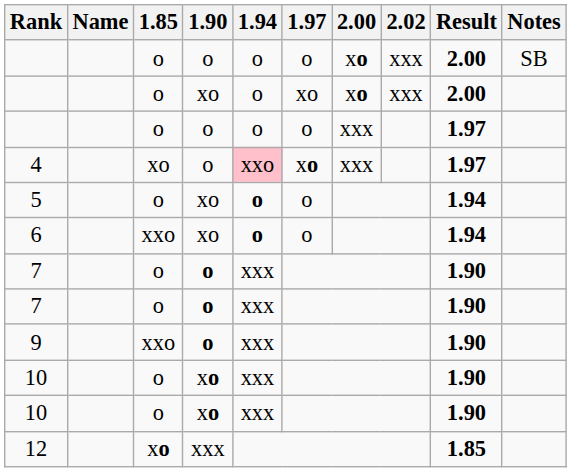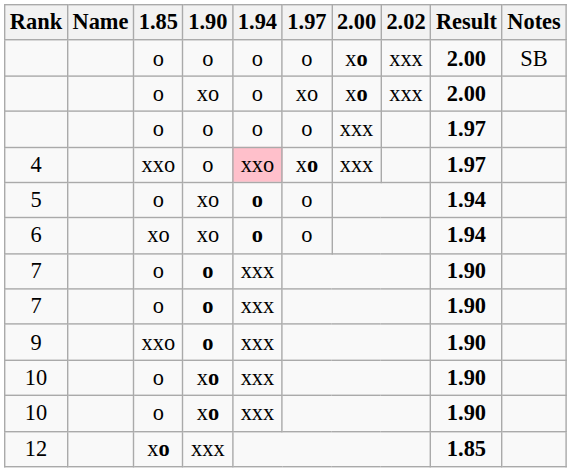 <table class="sortable wikitable">
 <tr>
 <th>Rank</th>
 <th>Name</th>
 <th>1.85</th>
 <th>1.90</th>
 <th>1.94</th>
 <th>1.97</th>
 <th>2.00</th>
 <th>2.02</th>
 <th>Result</th>
 <th>Notes</th>
 </tr>
 <tr style="text-align:center;">
 <td></td>
 <td align="left"></td>
 <td>o</td>
 <td>o</td>
 <td>o</td>
 <td>o</td>
 <td>x<strong>o</strong></td>
 <td>xxx</td>
 <td><strong>2.00</strong></td>
 <td>SB</td>
 </tr>
 <tr style="text-align:center;">
 <td></td>
 <td align="left"></td>
 <td>o</td>
 <td>xo</td>
 <td>o</td>
 <td>xo</td>
 <td>x<strong>o</strong></td>
 <td>xxx</td>
 <td><strong>2.00</strong></td>
 <td></td>
 </tr>
 <tr style="text-align:center;">
 <td></td>
 <td align="left"></td>
 <td>o</td>
 <td>o</td>
 <td>o</td>
 <td>o</td>
 <td>xxx</td>
 <td></td>
 <td><strong>1.97</strong></td>
 <td></td>
 </tr>
 <tr style="text-align:center;">
 <td>4</td>
 <td align="left"></td>
-<td>xo</td>
+<td>xxo</td>
 <td>o</td>
 <td style="background: pink;">xxo</td>
 <td>x<strong>o</strong></td>
 <td>xxx</td>
 <td></td>
 <td><strong>1.97</strong></td>
 <td></td>
 </tr>
 <tr style="text-align:center;">
 <td>5</td>
 <td align="left"></td>
 <td>o</td>
 <td>xo</td>
 <td><strong>o</strong></td>
 <td>o</td>
 <td colspan="2"></td>
 <td><strong>1.94</strong></td>
 <td></td>
 </tr>
 <tr style="text-align:center;">
 <td>6</td>
 <td align="left"></td>
-<td>xxo</td>
+<td>xo</td>
 <td>xo</td>
 <td><strong>o</strong></td>
 <td>o</td>
 <td colspan="2"></td>
 <td><strong>1.94</strong></td>
 <td></td>
 </tr>
 <tr style="text-align:center;">
 <td>7</td>
 <td align="left"></td>
 <td>o</td>
 <td><strong>o</strong></td>
 <td>xxx</td>
 <td colspan="3"></td>
 <td><strong>1.90</strong></td>
 <td></td>
 </tr>
 <tr style="text-align:center;">
 <td>7</td>
 <td align="left"></td>
 <td>o</td>
 <td><strong>o</strong></td>
 <td>xxx</td>
 <td colspan="3"></td>
 <td><strong>1.90</strong></td>
 <td></td>
 </tr>
 <tr style="text-align:center;">
 <td>9</td>
 <td align="left"></td>
 <td>xxo</td>
 <td><strong>o</strong></td>
 <td>xxx</td>
 <td colspan="3"></td>
 <td><strong>1.90</strong></td>
 <td></td>
 </tr>
 <tr style="text-align:center;">
 <td>10</td>
 <td align="left"></td>
 <td>o</td>
 <td>x<strong>o</strong></td>
 <td>xxx</td>
 <td colspan="3"></td>
 <td><strong>1.90</strong></td>
 <td></td>
 </tr>
 <tr style="text-align:center;">
 <td>10</td>
 <td align="left"></td>
 <td>o</td>
 <td>x<strong>o</strong></td>
 <td>xxx</td>
 <td colspan="3"></td>
 <td><strong>1.90</strong></td>
 <td></td>
 </tr>
 <tr style="text-align:center;">
 <td>12</td>
 <td align="left"></td>
 <td>x<strong>o</strong></td>
 <td>xxx</td>
 <td colspan="4"></td>
 <td><strong>1.85</strong></td>
 <td></td>
 </tr>
 </table>
